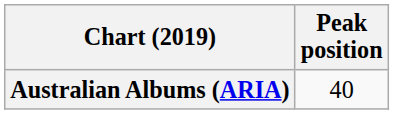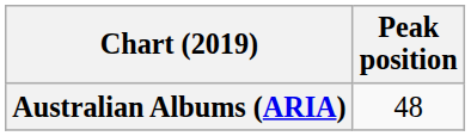 <table class="wikitable plainrowheaders" style="text-align:center">
 <tr>
 <th scope="col">Chart (2019)</th>
 <th scope="col">Peak<br>position</th>
 </tr>
 <tr>
 <th scope="row">Australian Albums (<a href='#'>ARIA</a>)</th>
-<td>40</td>
+<td>48</td>
 </tr>
 </table>
